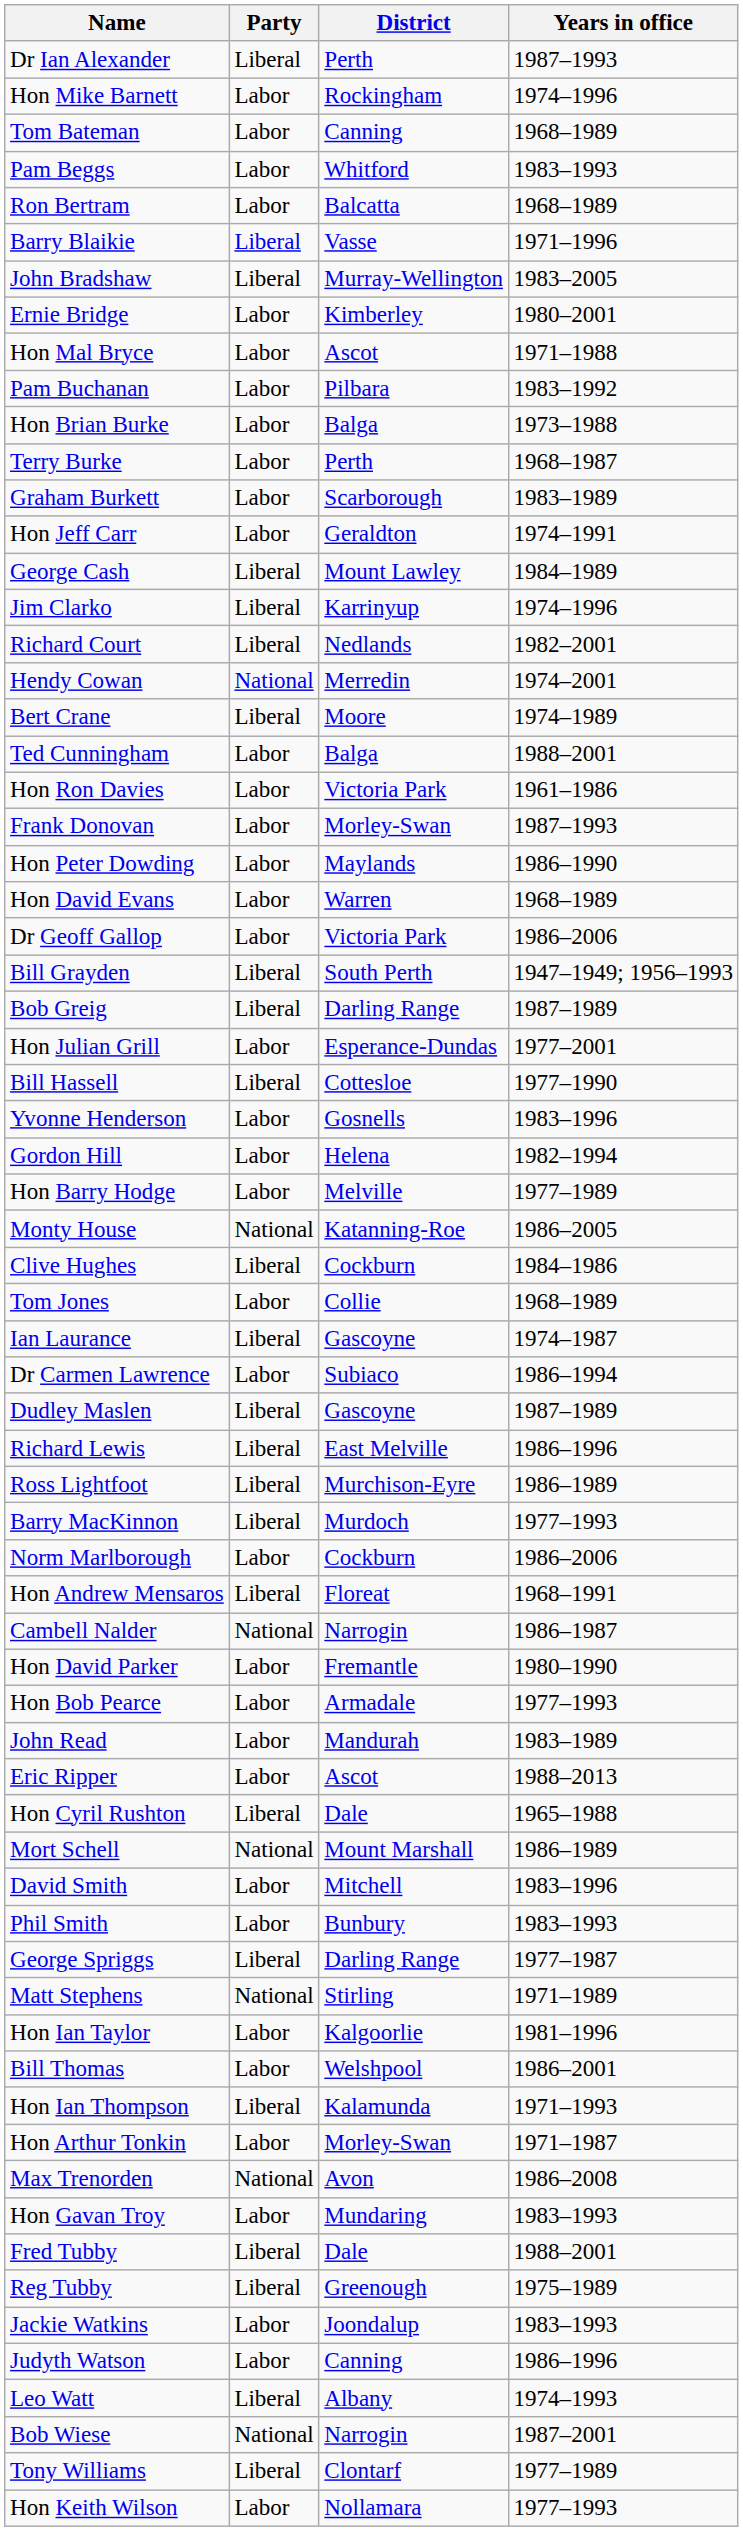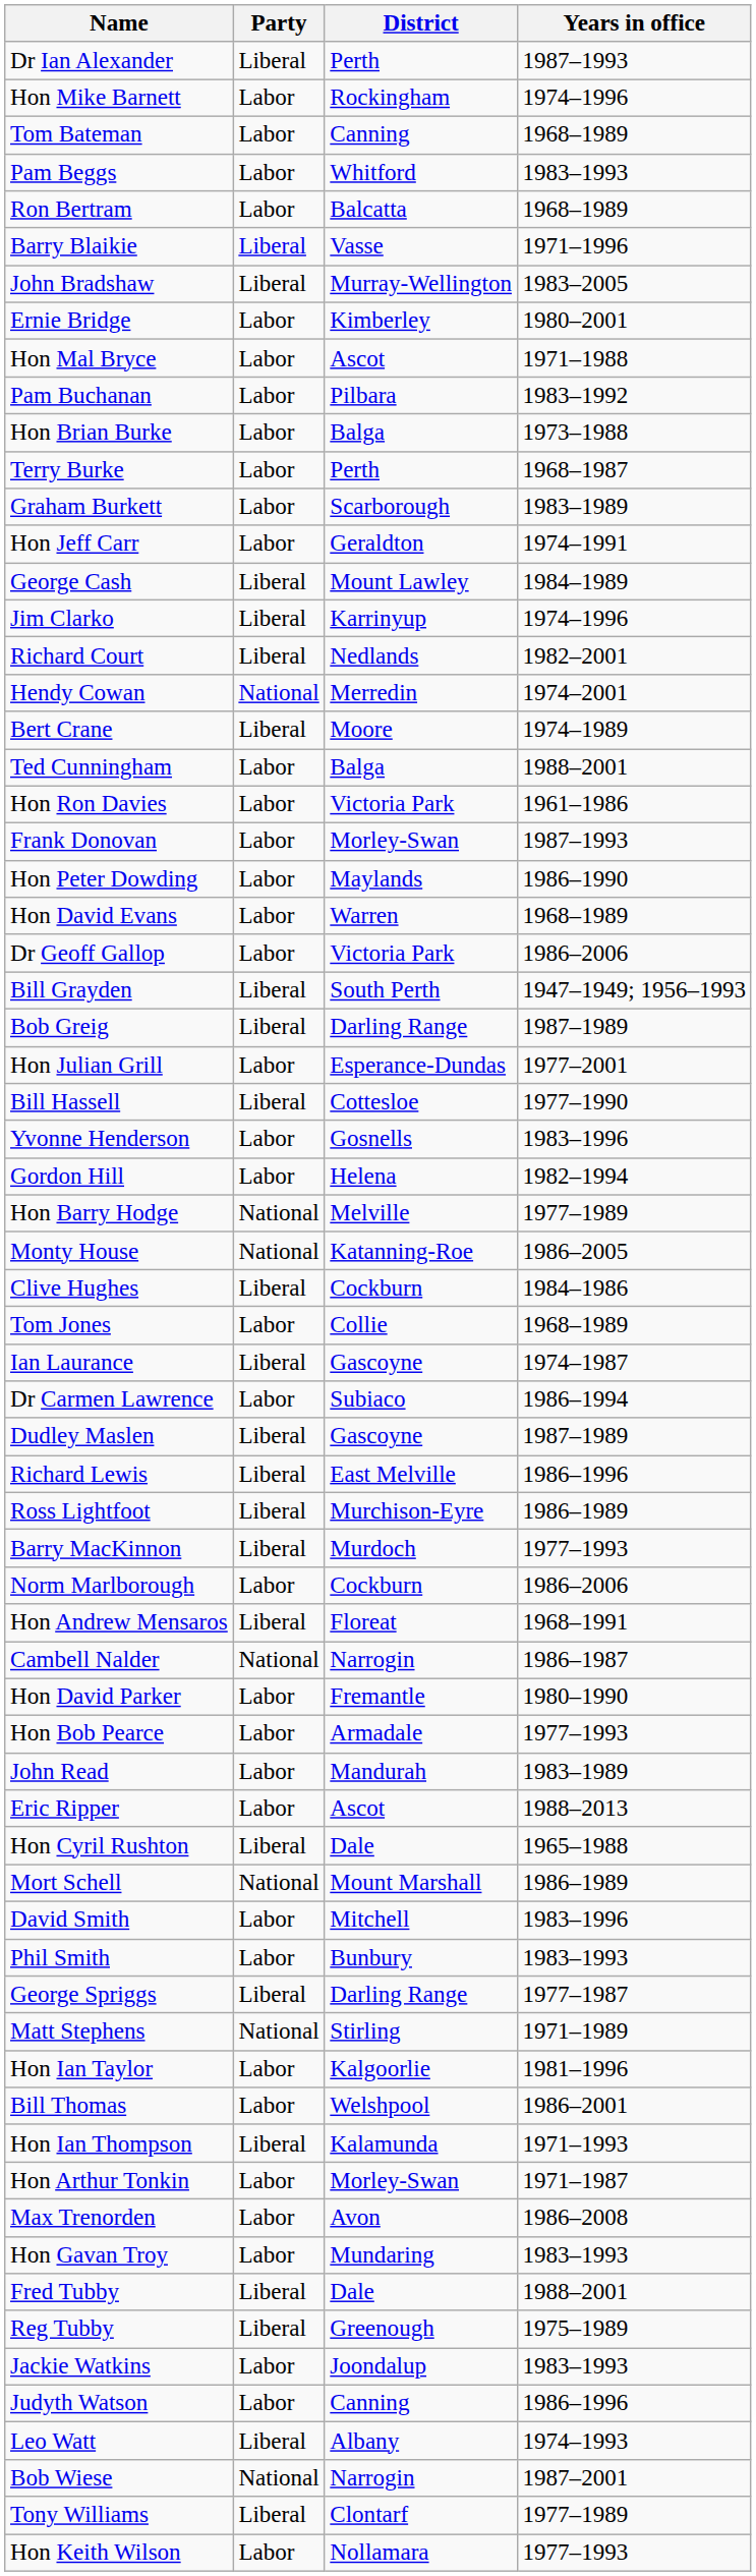 <table class="wikitable sortable">
 <tr>
 <th><strong>Name</strong></th>
 <th><strong>Party</strong></th>
 <th><strong><a href='#'>District</a></strong></th>
 <th><strong>Years in office</strong></th>
 </tr>
 <tr>
 <td>Dr <a href='#'>Ian Alexander</a></td>
 <td>Liberal</td>
 <td><a href='#'>Perth</a></td>
 <td>1987–1993</td>
 </tr>
 <tr>
 <td>Hon <a href='#'>Mike Barnett</a></td>
 <td>Labor</td>
 <td><a href='#'>Rockingham</a></td>
 <td>1974–1996</td>
 </tr>
 <tr>
 <td><a href='#'>Tom Bateman</a></td>
 <td>Labor</td>
 <td><a href='#'>Canning</a></td>
 <td>1968–1989</td>
 </tr>
 <tr>
 <td><a href='#'>Pam Beggs</a></td>
 <td>Labor</td>
 <td><a href='#'>Whitford</a></td>
 <td>1983–1993</td>
 </tr>
 <tr>
 <td><a href='#'>Ron Bertram</a></td>
 <td>Labor</td>
 <td><a href='#'>Balcatta</a></td>
 <td>1968–1989</td>
 </tr>
 <tr>
 <td><a href='#'>Barry Blaikie</a></td>
 <td><a href='#'>Liberal</a></td>
 <td><a href='#'>Vasse</a></td>
 <td>1971–1996</td>
 </tr>
 <tr>
 <td><a href='#'>John Bradshaw</a></td>
 <td>Liberal</td>
 <td><a href='#'>Murray-Wellington</a></td>
 <td>1983–2005</td>
 </tr>
 <tr>
 <td><a href='#'>Ernie Bridge</a></td>
 <td>Labor</td>
 <td><a href='#'>Kimberley</a></td>
 <td>1980–2001</td>
 </tr>
 <tr>
 <td>Hon <a href='#'>Mal Bryce</a></td>
 <td>Labor</td>
 <td><a href='#'>Ascot</a></td>
 <td>1971–1988</td>
 </tr>
 <tr>
 <td><a href='#'>Pam Buchanan</a></td>
 <td>Labor</td>
 <td><a href='#'>Pilbara</a></td>
 <td>1983–1992</td>
 </tr>
 <tr>
 <td>Hon <a href='#'>Brian Burke</a></td>
 <td>Labor</td>
 <td><a href='#'>Balga</a></td>
 <td>1973–1988</td>
 </tr>
 <tr>
 <td><a href='#'>Terry Burke</a></td>
 <td>Labor</td>
 <td><a href='#'>Perth</a></td>
 <td>1968–1987</td>
 </tr>
 <tr>
 <td><a href='#'>Graham Burkett</a></td>
 <td>Labor</td>
 <td><a href='#'>Scarborough</a></td>
 <td>1983–1989</td>
 </tr>
 <tr>
 <td>Hon <a href='#'>Jeff Carr</a></td>
 <td>Labor</td>
 <td><a href='#'>Geraldton</a></td>
 <td>1974–1991</td>
 </tr>
 <tr>
 <td><a href='#'>George Cash</a></td>
 <td>Liberal</td>
 <td><a href='#'>Mount Lawley</a></td>
 <td>1984–1989</td>
 </tr>
 <tr>
 <td><a href='#'>Jim Clarko</a></td>
 <td>Liberal</td>
 <td><a href='#'>Karrinyup</a></td>
 <td>1974–1996</td>
 </tr>
 <tr>
 <td><a href='#'>Richard Court</a></td>
 <td>Liberal</td>
 <td><a href='#'>Nedlands</a></td>
 <td>1982–2001</td>
 </tr>
 <tr>
 <td><a href='#'>Hendy Cowan</a></td>
 <td><a href='#'>National</a></td>
 <td><a href='#'>Merredin</a></td>
 <td>1974–2001</td>
 </tr>
 <tr>
 <td><a href='#'>Bert Crane</a></td>
 <td>Liberal</td>
 <td><a href='#'>Moore</a></td>
 <td>1974–1989</td>
 </tr>
 <tr>
 <td><a href='#'>Ted Cunningham</a></td>
 <td>Labor</td>
 <td><a href='#'>Balga</a></td>
 <td>1988–2001</td>
 </tr>
 <tr>
 <td>Hon <a href='#'>Ron Davies</a></td>
 <td>Labor</td>
 <td><a href='#'>Victoria Park</a></td>
 <td>1961–1986</td>
 </tr>
 <tr>
 <td><a href='#'>Frank Donovan</a></td>
 <td>Labor</td>
 <td><a href='#'>Morley-Swan</a></td>
 <td>1987–1993</td>
 </tr>
 <tr>
 <td>Hon <a href='#'>Peter Dowding</a></td>
 <td>Labor</td>
 <td><a href='#'>Maylands</a></td>
 <td>1986–1990</td>
 </tr>
 <tr>
 <td>Hon <a href='#'>David Evans</a></td>
 <td>Labor</td>
 <td><a href='#'>Warren</a></td>
 <td>1968–1989</td>
 </tr>
 <tr>
 <td>Dr <a href='#'>Geoff Gallop</a></td>
 <td>Labor</td>
 <td><a href='#'>Victoria Park</a></td>
 <td>1986–2006</td>
 </tr>
 <tr>
 <td><a href='#'>Bill Grayden</a></td>
 <td>Liberal</td>
 <td><a href='#'>South Perth</a></td>
 <td>1947–1949; 1956–1993</td>
 </tr>
 <tr>
 <td><a href='#'>Bob Greig</a></td>
 <td>Liberal</td>
 <td><a href='#'>Darling Range</a></td>
 <td>1987–1989</td>
 </tr>
 <tr>
 <td>Hon <a href='#'>Julian Grill</a></td>
 <td>Labor</td>
 <td><a href='#'>Esperance-Dundas</a></td>
 <td>1977–2001</td>
 </tr>
 <tr>
 <td><a href='#'>Bill Hassell</a></td>
 <td>Liberal</td>
 <td><a href='#'>Cottesloe</a></td>
 <td>1977–1990</td>
 </tr>
 <tr>
 <td><a href='#'>Yvonne Henderson</a></td>
 <td>Labor</td>
 <td><a href='#'>Gosnells</a></td>
 <td>1983–1996</td>
 </tr>
 <tr>
 <td><a href='#'>Gordon Hill</a></td>
 <td>Labor</td>
 <td><a href='#'>Helena</a></td>
 <td>1982–1994</td>
 </tr>
 <tr>
 <td>Hon <a href='#'>Barry Hodge</a></td>
-<td>Labor</td>
+<td>National</td>
 <td><a href='#'>Melville</a></td>
 <td>1977–1989</td>
 </tr>
 <tr>
 <td><a href='#'>Monty House</a></td>
 <td>National</td>
 <td><a href='#'>Katanning-Roe</a></td>
 <td>1986–2005</td>
 </tr>
 <tr>
 <td><a href='#'>Clive Hughes</a></td>
 <td>Liberal</td>
 <td><a href='#'>Cockburn</a></td>
 <td>1984–1986</td>
 </tr>
 <tr>
 <td><a href='#'>Tom Jones</a></td>
 <td>Labor</td>
 <td><a href='#'>Collie</a></td>
 <td>1968–1989</td>
 </tr>
 <tr>
 <td><a href='#'>Ian Laurance</a></td>
 <td>Liberal</td>
 <td><a href='#'>Gascoyne</a></td>
 <td>1974–1987</td>
 </tr>
 <tr>
 <td>Dr <a href='#'>Carmen Lawrence</a></td>
 <td>Labor</td>
 <td><a href='#'>Subiaco</a></td>
 <td>1986–1994</td>
 </tr>
 <tr>
 <td><a href='#'>Dudley Maslen</a></td>
 <td>Liberal</td>
 <td><a href='#'>Gascoyne</a></td>
 <td>1987–1989</td>
 </tr>
 <tr>
 <td><a href='#'>Richard Lewis</a></td>
 <td>Liberal</td>
 <td><a href='#'>East Melville</a></td>
 <td>1986–1996</td>
 </tr>
 <tr>
 <td><a href='#'>Ross Lightfoot</a></td>
 <td>Liberal</td>
 <td><a href='#'>Murchison-Eyre</a></td>
 <td>1986–1989</td>
 </tr>
 <tr>
 <td><a href='#'>Barry MacKinnon</a></td>
 <td>Liberal</td>
 <td><a href='#'>Murdoch</a></td>
 <td>1977–1993</td>
 </tr>
 <tr>
 <td><a href='#'>Norm Marlborough</a></td>
 <td>Labor</td>
 <td><a href='#'>Cockburn</a></td>
 <td>1986–2006</td>
 </tr>
 <tr>
 <td>Hon <a href='#'>Andrew Mensaros</a></td>
 <td>Liberal</td>
 <td><a href='#'>Floreat</a></td>
 <td>1968–1991</td>
 </tr>
 <tr>
 <td><a href='#'>Cambell Nalder</a></td>
 <td>National</td>
 <td><a href='#'>Narrogin</a></td>
 <td>1986–1987</td>
 </tr>
 <tr>
 <td>Hon <a href='#'>David Parker</a></td>
 <td>Labor</td>
 <td><a href='#'>Fremantle</a></td>
 <td>1980–1990</td>
 </tr>
 <tr>
 <td>Hon <a href='#'>Bob Pearce</a></td>
 <td>Labor</td>
 <td><a href='#'>Armadale</a></td>
 <td>1977–1993</td>
 </tr>
 <tr>
 <td><a href='#'>John Read</a></td>
 <td>Labor</td>
 <td><a href='#'>Mandurah</a></td>
 <td>1983–1989</td>
 </tr>
 <tr>
 <td><a href='#'>Eric Ripper</a></td>
 <td>Labor</td>
 <td><a href='#'>Ascot</a></td>
 <td>1988–2013</td>
 </tr>
 <tr>
 <td>Hon <a href='#'>Cyril Rushton</a></td>
 <td>Liberal</td>
 <td><a href='#'>Dale</a></td>
 <td>1965–1988</td>
 </tr>
 <tr>
 <td><a href='#'>Mort Schell</a></td>
 <td>National</td>
 <td><a href='#'>Mount Marshall</a></td>
 <td>1986–1989</td>
 </tr>
 <tr>
 <td><a href='#'>David Smith</a></td>
 <td>Labor</td>
 <td><a href='#'>Mitchell</a></td>
 <td>1983–1996</td>
 </tr>
 <tr>
 <td><a href='#'>Phil Smith</a></td>
 <td>Labor</td>
 <td><a href='#'>Bunbury</a></td>
 <td>1983–1993</td>
 </tr>
 <tr>
 <td><a href='#'>George Spriggs</a></td>
 <td>Liberal</td>
 <td><a href='#'>Darling Range</a></td>
 <td>1977–1987</td>
 </tr>
 <tr>
 <td><a href='#'>Matt Stephens</a></td>
 <td>National</td>
 <td><a href='#'>Stirling</a></td>
 <td>1971–1989</td>
 </tr>
 <tr>
 <td>Hon <a href='#'>Ian Taylor</a></td>
 <td>Labor</td>
 <td><a href='#'>Kalgoorlie</a></td>
 <td>1981–1996</td>
 </tr>
 <tr>
 <td><a href='#'>Bill Thomas</a></td>
 <td>Labor</td>
 <td><a href='#'>Welshpool</a></td>
 <td>1986–2001</td>
 </tr>
 <tr>
 <td>Hon <a href='#'>Ian Thompson</a></td>
 <td>Liberal</td>
 <td><a href='#'>Kalamunda</a></td>
 <td>1971–1993</td>
 </tr>
 <tr>
 <td>Hon <a href='#'>Arthur Tonkin</a></td>
 <td>Labor</td>
 <td><a href='#'>Morley-Swan</a></td>
 <td>1971–1987</td>
 </tr>
 <tr>
 <td><a href='#'>Max Trenorden</a></td>
-<td>National</td>
+<td>Labor</td>
 <td><a href='#'>Avon</a></td>
 <td>1986–2008</td>
 </tr>
 <tr>
 <td>Hon <a href='#'>Gavan Troy</a></td>
 <td>Labor</td>
 <td><a href='#'>Mundaring</a></td>
 <td>1983–1993</td>
 </tr>
 <tr>
 <td><a href='#'>Fred Tubby</a></td>
 <td>Liberal</td>
 <td><a href='#'>Dale</a></td>
 <td>1988–2001</td>
 </tr>
 <tr>
 <td><a href='#'>Reg Tubby</a></td>
 <td>Liberal</td>
 <td><a href='#'>Greenough</a></td>
 <td>1975–1989</td>
 </tr>
 <tr>
 <td><a href='#'>Jackie Watkins</a></td>
 <td>Labor</td>
 <td><a href='#'>Joondalup</a></td>
 <td>1983–1993</td>
 </tr>
 <tr>
 <td><a href='#'>Judyth Watson</a></td>
 <td>Labor</td>
 <td><a href='#'>Canning</a></td>
 <td>1986–1996</td>
 </tr>
 <tr>
 <td><a href='#'>Leo Watt</a></td>
 <td>Liberal</td>
 <td><a href='#'>Albany</a></td>
 <td>1974–1993</td>
 </tr>
 <tr>
 <td><a href='#'>Bob Wiese</a></td>
 <td>National</td>
 <td><a href='#'>Narrogin</a></td>
 <td>1987–2001</td>
 </tr>
 <tr>
 <td><a href='#'>Tony Williams</a></td>
 <td>Liberal</td>
 <td><a href='#'>Clontarf</a></td>
 <td>1977–1989</td>
 </tr>
 <tr>
 <td>Hon <a href='#'>Keith Wilson</a></td>
 <td>Labor</td>
 <td><a href='#'>Nollamara</a></td>
 <td>1977–1993</td>
 </tr>
 </table>
